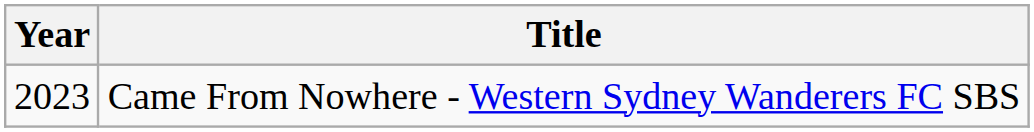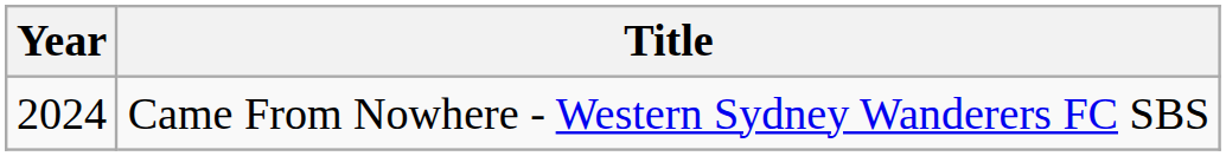 <table class="wikitable">
 <tr>
 <th>Year</th>
 <th>Title</th>
 </tr>
 <tr>
-<td>2023</td>
+<td>2024</td>
 <td>Came From Nowhere - <a href='#'>Western Sydney Wanderers FC</a> SBS</td>
 </tr>
 </table>
